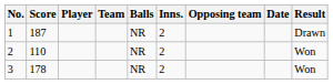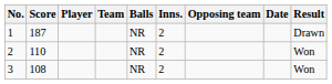 <table class="wikitable sortable" style="font-size:95%">
 <tr>
 <th>No.</th>
 <th>Score</th>
 <th>Player</th>
 <th>Team</th>
 <th>Balls</th>
 <th>Inns.</th>
 <th>Opposing team</th>
 <th>Date</th>
 <th>Result</th>
 </tr>
 <tr>
 <td>1</td>
 <td> 187</td>
 <td></td>
 <td></td>
 <td>NR</td>
 <td>2</td>
 <td></td>
 <td></td>
 <td>Drawn</td>
 </tr>
 <tr>
 <td>2</td>
 <td> 110</td>
 <td></td>
 <td></td>
 <td>NR</td>
 <td>2</td>
 <td></td>
 <td></td>
 <td>Won</td>
 </tr>
 <tr>
 <td>3</td>
-<td> 178</td>
+<td> 108</td>
 <td></td>
 <td></td>
 <td>NR</td>
 <td>2</td>
 <td></td>
 <td></td>
 <td>Won</td>
 </tr>
 </table>
